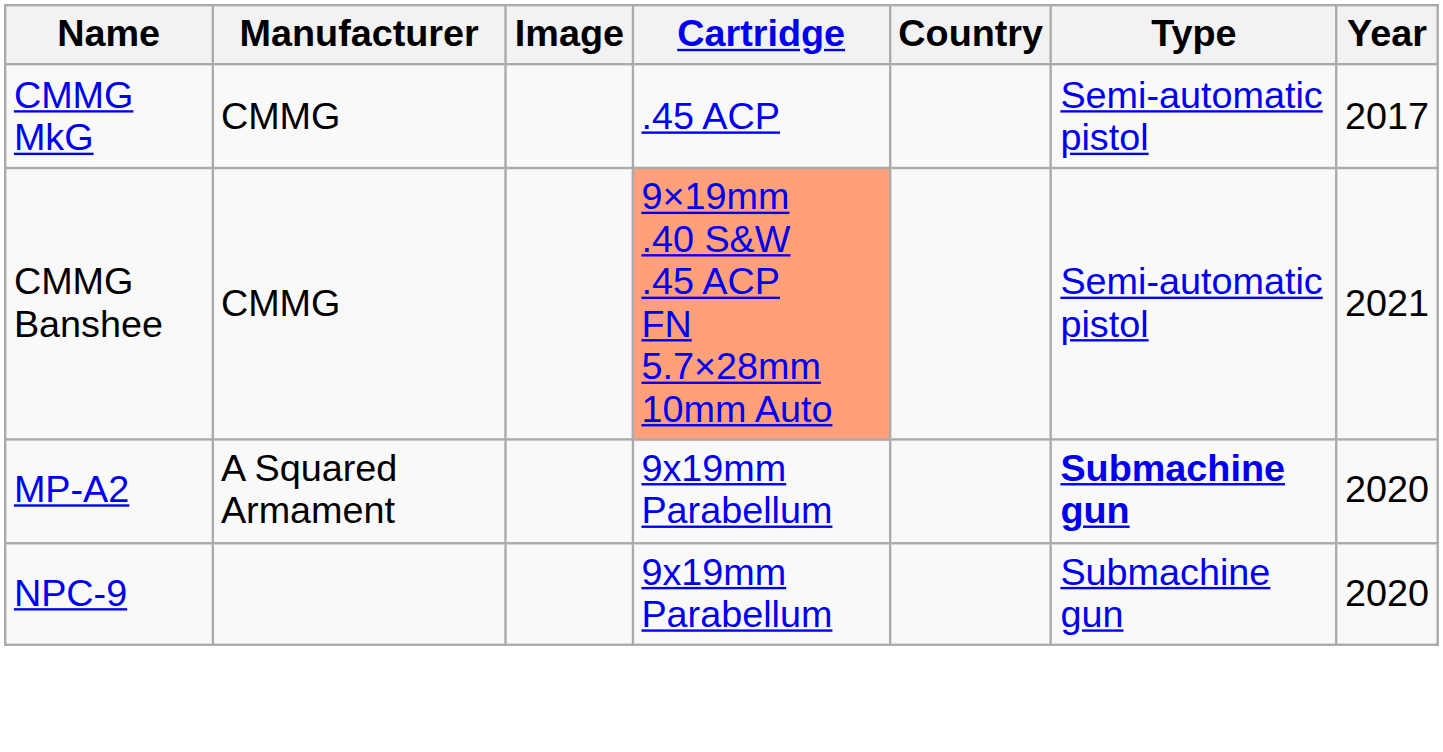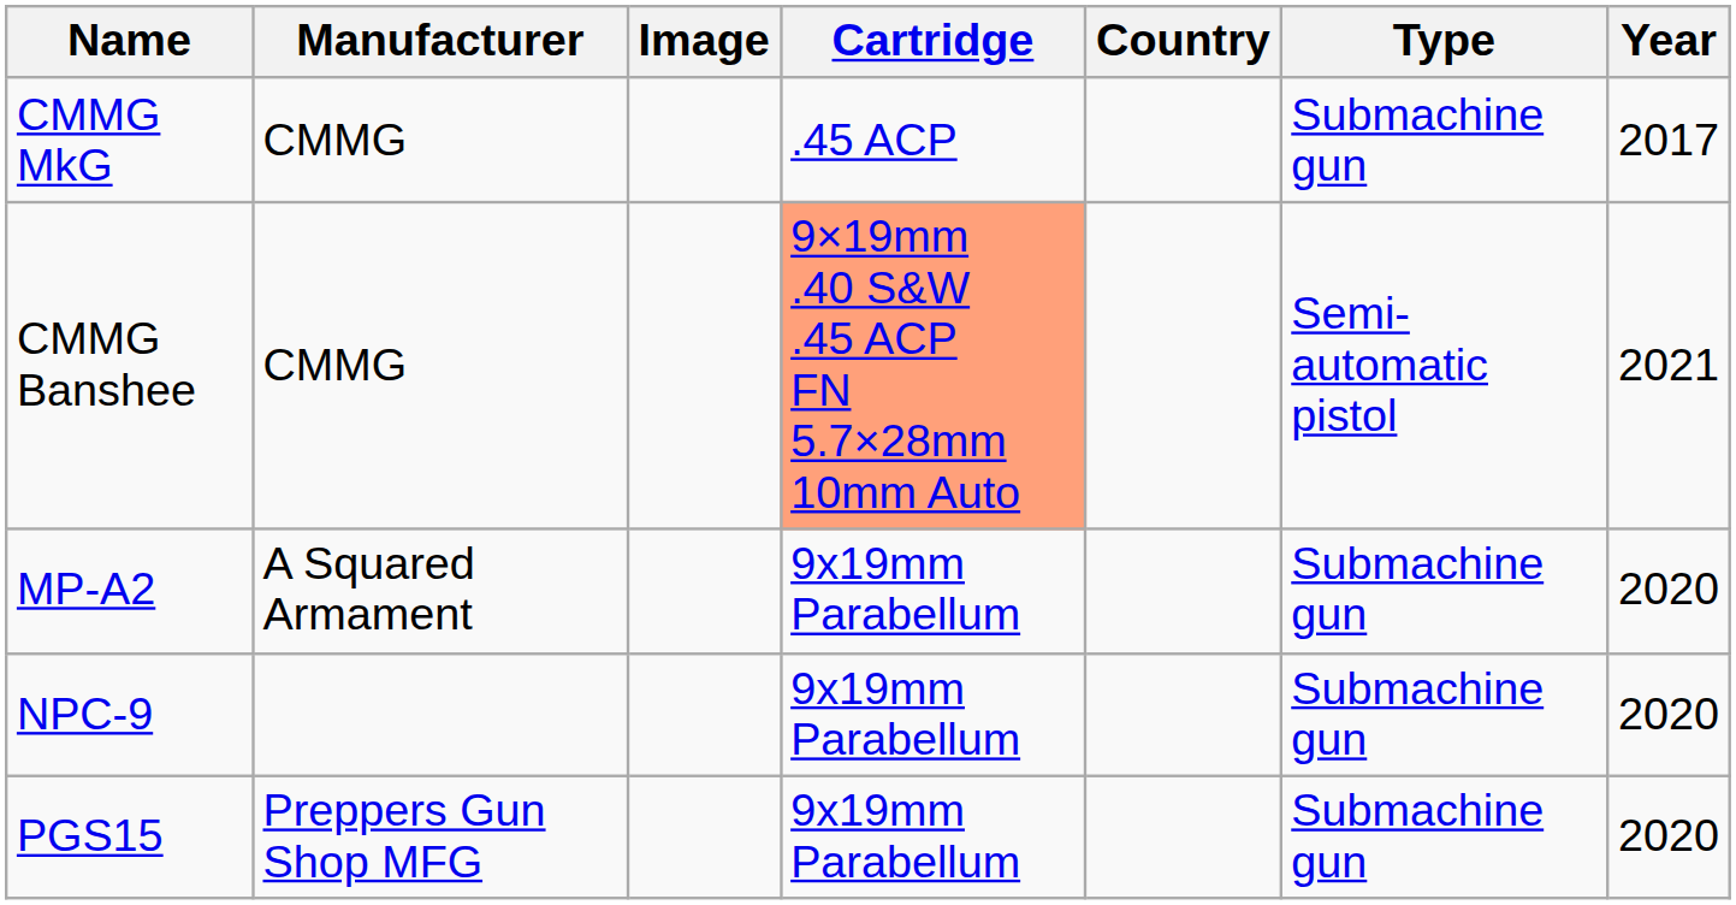 <table class="wikitable sortable">
 <tr>
 <th>Name</th>
 <th>Manufacturer</th>
 <th class="unsortable">Image</th>
 <th><a href='#'>Cartridge</a></th>
 <th>Country</th>
 <th>Type</th>
 <th>Year</th>
 </tr>
 <tr>
 <td><a href='#'>CMMG MkG</a></td>
 <td>CMMG</td>
 <td></td>
 <td><a href='#'>.45 ACP</a></td>
 <td></td>
-<td><a href='#'>Semi-automatic pistol</a></td>
+<td><a href='#'>Submachine gun</a></td>
 <td>2017</td>
 </tr>
 <tr>
 <td>CMMG Banshee</td>
 <td>CMMG</td>
 <td></td>
 <td style="background: lightsalmon;"><a href='#'>9×19mm</a><br><a href='#'>.40 S&W</a><br><a href='#'>.45 ACP</a><br><a href='#'>FN 5.7×28mm</a><br><a href='#'>10mm Auto</a></td>
 <td></td>
 <td><a href='#'>Semi-automatic pistol</a></td>
 <td>2021</td>
 </tr>
 <tr>
 <td><a href='#'>MP-A2</a></td>
 <td>A Squared Armament</td>
 <td></td>
 <td><a href='#'>9x19mm Parabellum</a></td>
 <td></td>
-<td><strong><a href='#'>Submachine gun</a></strong></td>
+<td><a href='#'>Submachine gun</a></td>
 <td>2020</td>
 </tr>
 <tr>
 <td><a href='#'>NPC-9</a></td>
 <td></td>
 <td></td>
 <td><a href='#'>9x19mm Parabellum</a></td>
 <td></td>
 <td><a href='#'>Submachine gun</a></td>
 <td>2020</td>
 </tr>
+<tr>
+<td><a href='#'>PGS15</a></td>
+<td><a href='#'>Preppers Gun Shop MFG</a></td>
+<td></td>
+<td><a href='#'>9x19mm Parabellum</a></td>
+<td></td>
+<td><a href='#'>Submachine gun</a></td>
+<td>2020</td>
+</tr>
 </table>
